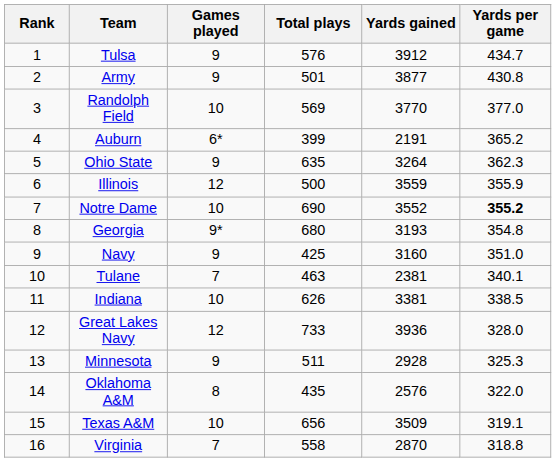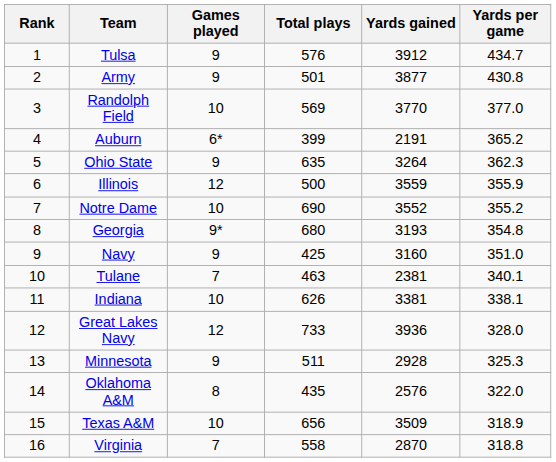 <table class="wikitable sortable">
 <tr>
 <th bgcolor="#DDDDFF" width="10%">Rank</th>
 <th bgcolor="#DDDDFF" width="15%">Team</th>
 <th bgcolor="#DDDDFF" width="15%">Games played</th>
 <th bgcolor="#DDDDFF" width="15%">Total plays</th>
 <th bgcolor="#DDDDFF" width="15%">Yards gained</th>
 <th bgcolor="#DDDDFF" width="14%">Yards per game</th>
 </tr>
 <tr align="center">
 <td>1</td>
 <td><a href='#'>Tulsa</a></td>
 <td>9</td>
 <td>576</td>
 <td>3912</td>
 <td>434.7</td>
 </tr>
 <tr align="center">
 <td>2</td>
 <td><a href='#'>Army</a></td>
 <td>9</td>
 <td>501</td>
 <td>3877</td>
 <td>430.8</td>
 </tr>
 <tr align="center">
 <td>3</td>
 <td><a href='#'>Randolph Field</a></td>
 <td>10</td>
 <td>569</td>
 <td>3770</td>
 <td>377.0</td>
 </tr>
 <tr align="center">
 <td>4</td>
 <td><a href='#'>Auburn</a></td>
 <td>6*</td>
 <td>399</td>
 <td>2191</td>
 <td>365.2</td>
 </tr>
 <tr align="center">
 <td>5</td>
 <td><a href='#'>Ohio State</a></td>
 <td>9</td>
 <td>635</td>
 <td>3264</td>
 <td>362.3</td>
 </tr>
 <tr align="center">
 <td>6</td>
 <td><a href='#'>Illinois</a></td>
 <td>12</td>
 <td>500</td>
 <td>3559</td>
 <td>355.9</td>
 </tr>
 <tr align="center">
 <td>7</td>
 <td><a href='#'>Notre Dame</a></td>
 <td>10</td>
 <td>690</td>
 <td>3552</td>
-<td><strong>355.2</strong></td>
+<td>355.2</td>
 </tr>
 <tr align="center">
 <td>8</td>
 <td><a href='#'>Georgia</a></td>
 <td>9*</td>
 <td>680</td>
 <td>3193</td>
 <td>354.8</td>
 </tr>
 <tr align="center">
 <td>9</td>
 <td><a href='#'>Navy</a></td>
 <td>9</td>
 <td>425</td>
 <td>3160</td>
 <td>351.0</td>
 </tr>
 <tr align="center">
 <td>10</td>
 <td><a href='#'>Tulane</a></td>
 <td>7</td>
 <td>463</td>
 <td>2381</td>
 <td>340.1</td>
 </tr>
 <tr align="center">
 <td>11</td>
 <td><a href='#'>Indiana</a></td>
 <td>10</td>
 <td>626</td>
 <td>3381</td>
-<td>338.5</td>
+<td>338.1</td>
 </tr>
 <tr align="center">
 <td>12</td>
 <td><a href='#'>Great Lakes Navy</a></td>
 <td>12</td>
 <td>733</td>
 <td>3936</td>
 <td>328.0</td>
 </tr>
 <tr align="center">
 <td>13</td>
 <td><a href='#'>Minnesota</a></td>
 <td>9</td>
 <td>511</td>
 <td>2928</td>
 <td>325.3</td>
 </tr>
 <tr align="center">
 <td>14</td>
 <td><a href='#'>Oklahoma A&M</a></td>
 <td>8</td>
 <td>435</td>
 <td>2576</td>
 <td>322.0</td>
 </tr>
 <tr align="center">
 <td>15</td>
 <td><a href='#'>Texas A&M</a></td>
 <td>10</td>
 <td>656</td>
 <td>3509</td>
-<td>319.1</td>
+<td>318.9</td>
 </tr>
 <tr align="center">
 <td>16</td>
 <td><a href='#'>Virginia</a></td>
 <td>7</td>
 <td>558</td>
 <td>2870</td>
 <td>318.8</td>
 </tr>
 </table>
